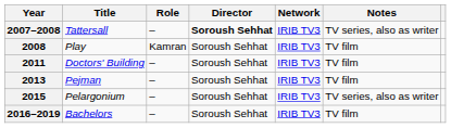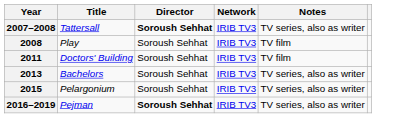 <table class="wikitable plainrowheaders sortable"  style=font-size:100%>
 <tr>
 <th scope="col">Year</th>
 <th scope="col">Title</th>
-<th scope="col">Role</th>
 <th scope="col">Director</th>
 <th scope="col">Network</th>
 <th scope="col" class="unsortable">Notes</th>
 <th scope="col" class="unsortable"></th>
 </tr>
 <tr>
 <th scope="row">2007–2008</th>
 <td><em><a href='#'>Tattersall</a></em></td>
-<td>–</td>
 <td><strong>Soroush Sehhat</strong></td>
 <td><a href='#'>IRIB TV3</a></td>
 <td>TV series, also as writer</td>
 <td></td>
 </tr>
 <tr>
 <th scope="row">2008</th>
 <td><em>Play</em></td>
-<td>Kamran</td>
 <td>Soroush Sehhat</td>
 <td><a href='#'>IRIB TV3</a></td>
 <td>TV film</td>
 <td></td>
 </tr>
 <tr>
 <th scope="row">2011</th>
 <td><em><a href='#'>Doctors' Building</a></em></td>
-<td>–</td>
 <td>Soroush Sehhat</td>
 <td><a href='#'>IRIB TV3</a></td>
 <td>TV film</td>
 <td></td>
 </tr>
 <tr>
 <th scope="row">2013</th>
-<td><em><a href='#'>Pejman</a></em></td>
-<td>–</td>
+<td><em><a href='#'>Bachelors</a></em></td>
 <td>Soroush Sehhat</td>
 <td><a href='#'>IRIB TV3</a></td>
-<td>TV film</td>
+<td>TV series, also as writer</td>
 <td></td>
 </tr>
 <tr>
 <th scope="row">2015</th>
 <td><em>Pelargonium</em></td>
-<td>–</td>
 <td>Soroush Sehhat</td>
 <td><a href='#'>IRIB TV3</a></td>
 <td>TV series, also as writer</td>
 <td></td>
 </tr>
 <tr>
 <th scope="row">2016–2019</th>
-<td><em><a href='#'>Bachelors</a></em></td>
-<td>–</td>
-<td>Soroush Sehhat</td>
+<td><em><a href='#'>Pejman</a></em></td>
+<td><strong>Soroush Sehhat</strong></td>
 <td><a href='#'>IRIB TV3</a></td>
-<td>TV film</td>
+<td>TV series, also as writer</td>
 <td></td>
 </tr>
 </table>
